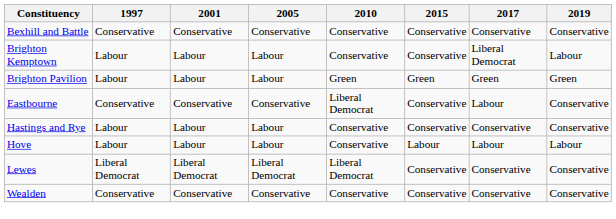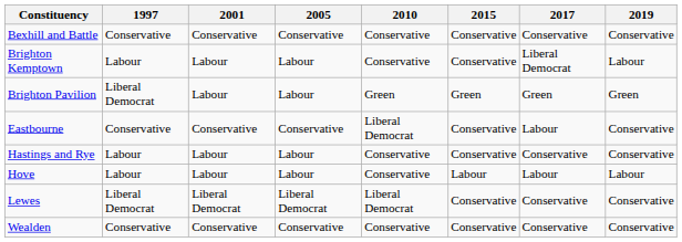 <table class="wikitable">
 <tr>
 <th>Constituency</th>
 <th>1997</th>
 <th>2001</th>
 <th>2005</th>
 <th>2010</th>
 <th>2015</th>
 <th>2017</th>
 <th>2019</th>
 </tr>
 <tr>
 <td><a href='#'>Bexhill and Battle</a></td>
 <td bgcolor=>Conservative</td>
 <td bgcolor=>Conservative</td>
 <td bgcolor=>Conservative</td>
 <td bgcolor=>Conservative</td>
 <td bgcolor=>Conservative</td>
 <td bgcolor=>Conservative</td>
 <td bgcolor=>Conservative</td>
 </tr>
 <tr>
 <td><a href='#'>Brighton Kemptown</a></td>
 <td bgcolor=>Labour</td>
 <td bgcolor=>Labour</td>
 <td bgcolor=>Labour</td>
 <td bgcolor=>Conservative</td>
 <td bgcolor=>Conservative</td>
 <td bgcolor=>Liberal Democrat</td>
 <td bgcolor=>Labour</td>
 </tr>
 <tr>
 <td><a href='#'>Brighton Pavilion</a></td>
-<td bgcolor=>Labour</td>
+<td bgcolor=>Liberal Democrat</td>
 <td bgcolor=>Labour</td>
 <td bgcolor=>Labour</td>
 <td bgcolor=>Green</td>
 <td bgcolor=>Green</td>
 <td bgcolor=>Green</td>
 <td bgcolor=>Green</td>
 </tr>
 <tr>
 <td><a href='#'>Eastbourne</a></td>
 <td bgcolor=>Conservative</td>
 <td bgcolor=>Conservative</td>
 <td bgcolor=>Conservative</td>
 <td bgcolor=>Liberal Democrat</td>
 <td bgcolor=>Conservative</td>
 <td bgcolor=>Labour</td>
 <td bgcolor=>Conservative</td>
 </tr>
 <tr>
 <td><a href='#'>Hastings and Rye</a></td>
 <td bgcolor=>Labour</td>
 <td bgcolor=>Labour</td>
 <td bgcolor=>Labour</td>
 <td bgcolor=>Conservative</td>
 <td bgcolor=>Conservative</td>
 <td bgcolor=>Conservative</td>
 <td bgcolor=>Conservative</td>
 </tr>
 <tr>
 <td><a href='#'>Hove</a></td>
 <td bgcolor=>Labour</td>
 <td bgcolor=>Labour</td>
 <td bgcolor=>Labour</td>
 <td bgcolor=>Conservative</td>
 <td bgcolor=>Labour</td>
 <td bgcolor=>Labour</td>
 <td bgcolor=>Labour</td>
 </tr>
 <tr>
 <td><a href='#'>Lewes</a></td>
 <td bgcolor=>Liberal Democrat</td>
 <td bgcolor=>Liberal Democrat</td>
 <td bgcolor=>Liberal Democrat</td>
 <td bgcolor=>Liberal Democrat</td>
 <td bgcolor=>Conservative</td>
 <td bgcolor=>Conservative</td>
 <td bgcolor=>Conservative</td>
 </tr>
 <tr>
 <td><a href='#'>Wealden</a></td>
 <td bgcolor=>Conservative</td>
 <td bgcolor=>Conservative</td>
 <td bgcolor=>Conservative</td>
 <td bgcolor=>Conservative</td>
 <td bgcolor=>Conservative</td>
 <td bgcolor=>Conservative</td>
 <td bgcolor=>Conservative</td>
 </tr>
 </table>
